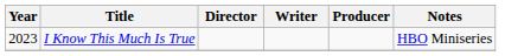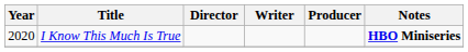 <table class="wikitable">
 <tr>
 <th>Year</th>
 <th>Title</th>
 <th width=65>Director</th>
 <th width=65>Writer</th>
 <th width=65>Producer</th>
 <th>Notes</th>
 </tr>
 <tr>
-<td>2023</td>
+<td>2020</td>
 <td><em><a href='#'>I Know This Much Is True</a></em></td>
 <td></td>
 <td></td>
 <td></td>
-<td><a href='#'>HBO</a> Miniseries</td>
+<td><strong><a href='#'>HBO</a> Miniseries</strong></td>
 </tr>
 <tr>
 </tr>
 </table>
